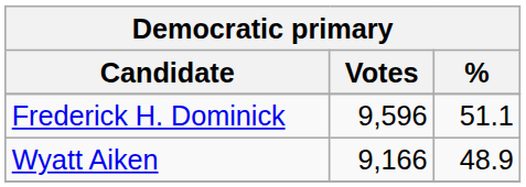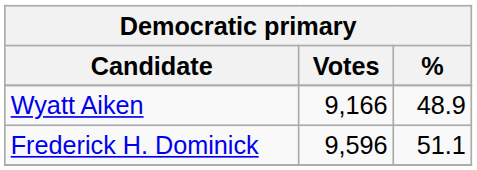 <table class="wikitable" align="left" style="margin: 1em 1em 1em 0; font-size: 95%;">
 <tr>
 <th colspan="3">Democratic primary</th>
 </tr>
 <tr>
 <th colspan="1" style="width: 170px">Candidate</th>
 <th style="width: 50px">Votes</th>
 <th style="width: 40px">%</th>
 </tr>
 <tr>
 </tr>
 <tr>
+<td><a href='#'>Wyatt Aiken</a></td>
+<td align="right">9,166</td>
+<td align="right">48.9</td>
+</tr>
+<tr>
 <td><a href='#'>Frederick H. Dominick</a></td>
 <td align="right">9,596</td>
 <td align="right">51.1</td>
 </tr>
 <tr>
-<td><a href='#'>Wyatt Aiken</a></td>
-<td align="right">9,166</td>
-<td align="right">48.9</td>
-</tr>
-<tr>
 </tr>
 </table>
